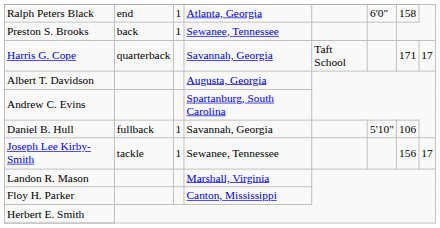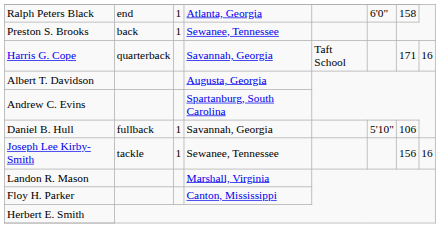 <table class="wikitable">
 <tr>
 </tr>
 <tr>
 <td>Ralph Peters Black</td>
 <td>end</td>
 <td>1</td>
 <td><a href='#'>Atlanta, Georgia</a></td>
 <td></td>
 <td>6'0"</td>
 <td>158</td>
 </tr>
 <tr>
 <td>Preston S. Brooks</td>
 <td>back</td>
 <td>1</td>
 <td><a href='#'>Sewanee, Tennessee</a></td>
 <td></td>
 <td></td>
 </tr>
 <tr>
 <td><a href='#'>Harris G. Cope</a></td>
 <td>quarterback</td>
 <td></td>
 <td><a href='#'>Savannah, Georgia</a></td>
 <td>Taft School</td>
 <td></td>
 <td>171</td>
-<td>17</td>
+<td>16</td>
 </tr>
 <tr>
 <td>Albert T. Davidson</td>
 <td></td>
 <td></td>
 <td><a href='#'>Augusta, Georgia</a></td>
 </tr>
 <tr>
 <td>Andrew C. Evins</td>
 <td></td>
 <td></td>
 <td><a href='#'>Spartanburg, South Carolina</a></td>
 </tr>
 <tr>
 <td>Daniel B. Hull</td>
 <td>fullback</td>
 <td>1</td>
 <td>Savannah, Georgia</td>
 <td></td>
 <td>5'10"</td>
 <td>106</td>
 </tr>
 <tr>
 <td><a href='#'>Joseph Lee Kirby-Smith</a></td>
 <td>tackle</td>
 <td>1</td>
 <td>Sewanee, Tennessee</td>
 <td></td>
 <td></td>
 <td>156</td>
-<td>17</td>
+<td>16</td>
 </tr>
 <tr>
 <td>Landon R. Mason</td>
 <td></td>
 <td></td>
 <td><a href='#'>Marshall, Virginia</a></td>
 </tr>
 <tr>
 <td>Floy H. Parker</td>
 <td></td>
 <td></td>
 <td><a href='#'>Canton, Mississippi</a></td>
 </tr>
 <tr>
 <td>Herbert E. Smith</td>
 </tr>
 <tr>
 </tr>
 </table>
